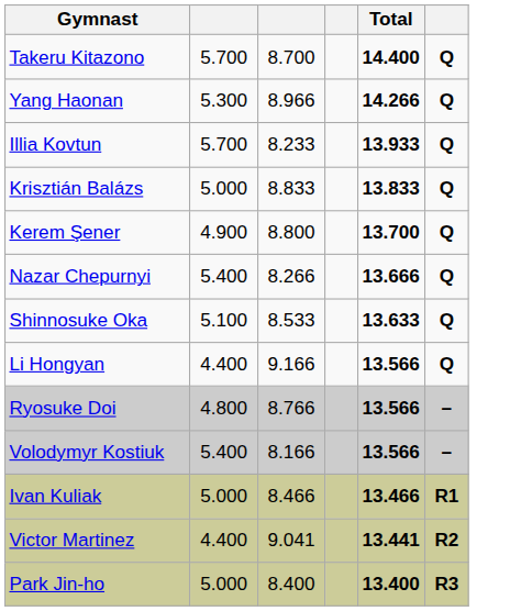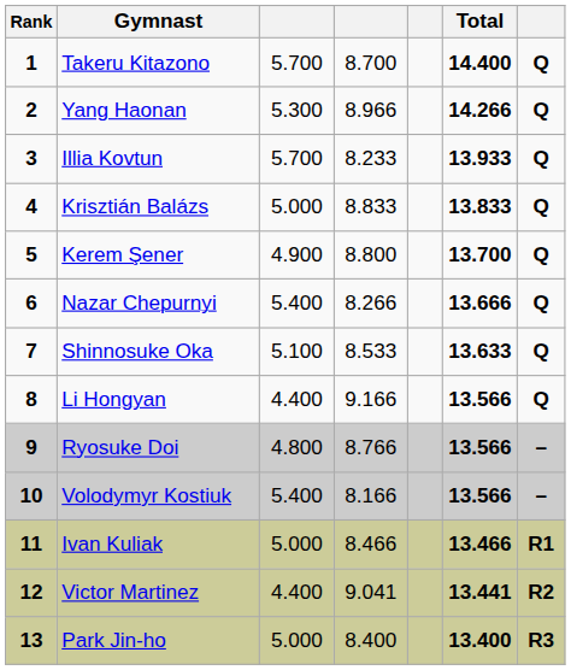 <table style="text-align:center;" class="wikitable sortable">
 <tr>
+<th scope="col" style="width:15px;"><small>Rank</small></th>
 <th scope="col" style="width:150px;">Gymnast</th>
 <th scope="col" style="width:50px;"><small></small></th>
 <th scope="col" style="width:50px;"><small></small></th>
 <th scope="col" style="width:20px;"><small></small></th>
 <th scope="col" style="width:50px;">Total</th>
 <th scope="col" style="width:30px;"><small></small></th>
 </tr>
 <tr>
+<td scope="row" style="text-align:center"><strong>1</strong></td>
 <td style="height:30px; text-align:left;"> <a href='#'>Takeru Kitazono</a></td>
 <td>5.700</td>
 <td>8.700</td>
 <td></td>
 <td><strong>14.400</strong></td>
 <td><strong>Q</strong></td>
 </tr>
 <tr>
+<td scope="row" style="text-align:center"><strong>2</strong></td>
 <td style="height:30px; text-align:left;"> <a href='#'>Yang Haonan</a></td>
 <td>5.300</td>
 <td>8.966</td>
 <td></td>
 <td><strong>14.266</strong></td>
 <td><strong>Q</strong></td>
 </tr>
 <tr>
+<td scope="row" style="text-align:center"><strong>3</strong></td>
 <td style="height:30px; text-align:left;"> <a href='#'>Illia Kovtun</a></td>
 <td>5.700</td>
 <td>8.233</td>
 <td></td>
 <td><strong>13.933</strong></td>
 <td><strong>Q</strong></td>
 </tr>
 <tr>
+<td scope="row" style="text-align:center"><strong>4</strong></td>
 <td style="height:30px; text-align:left;"> <a href='#'>Krisztián Balázs</a></td>
 <td>5.000</td>
 <td>8.833</td>
 <td></td>
 <td><strong>13.833</strong></td>
 <td><strong>Q</strong></td>
 </tr>
 <tr>
+<td scope="row" style="text-align:center"><strong>5</strong></td>
 <td style="height:30px; text-align:left;"> <a href='#'>Kerem Şener</a></td>
 <td>4.900</td>
 <td>8.800</td>
 <td></td>
 <td><strong>13.700</strong></td>
 <td><strong>Q</strong></td>
 </tr>
 <tr>
+<td scope="row" style="text-align:center"><strong>6</strong></td>
 <td style="height:30px; text-align:left;"> <a href='#'>Nazar Chepurnyi</a></td>
 <td>5.400</td>
 <td>8.266</td>
 <td></td>
 <td><strong>13.666</strong></td>
 <td><strong>Q</strong></td>
 </tr>
 <tr>
+<td scope="row" style="text-align:center"><strong>7</strong></td>
 <td style="height:30px; text-align:left;"> <a href='#'>Shinnosuke Oka</a></td>
 <td>5.100</td>
 <td>8.533</td>
 <td></td>
 <td><strong>13.633</strong></td>
 <td><strong>Q</strong></td>
 </tr>
 <tr>
+<td scope="row" style="text-align:center"><strong>8</strong></td>
 <td style="height:30px; text-align:left;"> <a href='#'>Li Hongyan</a></td>
 <td>4.400</td>
 <td>9.166</td>
 <td></td>
 <td><strong>13.566</strong></td>
 <td><strong>Q</strong></td>
 </tr>
 <tr style="background:#cccccc;">
+<td scope="row" style="text-align:center"><strong>9</strong></td>
 <td style="height:30px; text-align:left;"> <a href='#'>Ryosuke Doi</a></td>
 <td>4.800</td>
 <td>8.766</td>
 <td></td>
 <td><strong>13.566</strong></td>
 <td><strong>–</strong></td>
 </tr>
 <tr style="background:#cccccc;">
+<td scope="row" style="text-align:center"><strong>10</strong></td>
 <td style="height:30px; text-align:left;"> <a href='#'>Volodymyr Kostiuk</a></td>
 <td>5.400</td>
 <td>8.166</td>
 <td></td>
 <td><strong>13.566</strong></td>
 <td><strong>–</strong></td>
 </tr>
 <tr style="background:#cccc99;">
+<td scope="row" style="text-align:center"><strong>11</strong></td>
 <td style="height:30px; text-align:left;"> <a href='#'>Ivan Kuliak</a></td>
 <td>5.000</td>
 <td>8.466</td>
 <td></td>
 <td><strong>13.466</strong></td>
 <td><strong>R1</strong></td>
 </tr>
 <tr style="background:#cccc99;">
+<td scope="row" style="text-align:center"><strong>12</strong></td>
 <td style="height:30px; text-align:left;"> <a href='#'>Victor Martinez</a></td>
 <td>4.400</td>
 <td>9.041</td>
 <td></td>
 <td><strong>13.441</strong></td>
 <td><strong>R2</strong></td>
 </tr>
 <tr style="background:#cccc99;">
+<td scope="row" style="text-align:center"><strong>13</strong></td>
 <td style="height:30px; text-align:left;"> <a href='#'>Park Jin-ho</a></td>
 <td>5.000</td>
 <td>8.400</td>
 <td></td>
 <td><strong>13.400</strong></td>
 <td><strong>R3</strong></td>
 </tr>
 </table>
